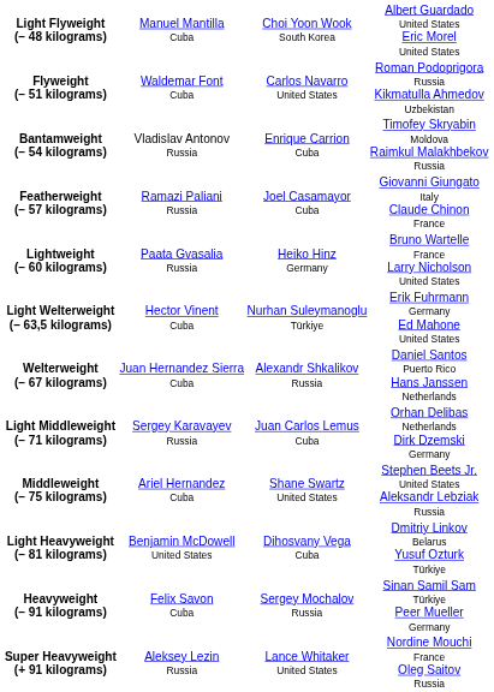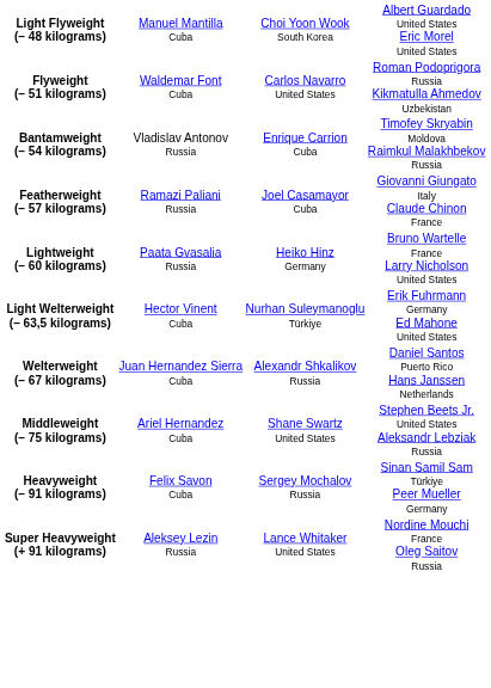 <table>
 <tr align="center">
 <td><strong>Light Flyweight<br>(– 48 kilograms)</strong></td>
 <td> <a href='#'>Manuel Mantilla</a><br><small>Cuba</small></td>
 <td> <a href='#'>Choi Yoon Wook</a><br><small>South Korea</small></td>
 <td> <a href='#'>Albert Guardado</a><br><small>United States</small><br> <a href='#'>Eric Morel</a><br><small>United States</small></td>
 </tr>
 <tr align="center">
 <td><strong>Flyweight<br>(– 51 kilograms)</strong></td>
 <td> <a href='#'>Waldemar Font</a><br><small>Cuba</small></td>
 <td> <a href='#'>Carlos Navarro</a><br><small>United States</small></td>
 <td> <a href='#'>Roman Podoprigora</a><br><small>Russia</small><br> <a href='#'>Kikmatulla Ahmedov</a><br><small>Uzbekistan</small></td>
 </tr>
 <tr align="center">
 <td><strong>Bantamweight<br>(– 54 kilograms)</strong></td>
 <td> Vladislav Antonov<br><small>Russia</small></td>
 <td> <a href='#'>Enrique Carrion</a><br><small>Cuba</small></td>
 <td> <a href='#'>Timofey Skryabin</a><br><small>Moldova</small><br> <a href='#'>Raimkul Malakhbekov</a><br><small>Russia</small></td>
 </tr>
 <tr align="center">
 <td><strong>Featherweight<br>(– 57 kilograms)</strong></td>
 <td> <a href='#'>Ramazi Paliani</a><br><small>Russia</small></td>
 <td> <a href='#'>Joel Casamayor</a><br><small>Cuba</small></td>
 <td> <a href='#'>Giovanni Giungato</a><br><small>Italy</small><br> <a href='#'>Claude Chinon</a><br><small>France</small></td>
 </tr>
 <tr align="center">
 <td><strong>Lightweight<br>(– 60 kilograms)</strong></td>
 <td> <a href='#'>Paata Gvasalia</a><br><small>Russia</small></td>
 <td> <a href='#'>Heiko Hinz</a><br><small>Germany</small></td>
 <td> <a href='#'>Bruno Wartelle</a><br><small>France</small><br> <a href='#'>Larry Nicholson</a><br><small>United States</small></td>
 </tr>
 <tr align="center">
 <td><strong>Light Welterweight<br>(– 63,5 kilograms)</strong></td>
 <td> <a href='#'>Hector Vinent</a><br><small>Cuba</small></td>
 <td> <a href='#'>Nurhan Suleymanoglu</a><br><small>Türkiye</small></td>
 <td> <a href='#'>Erik Fuhrmann</a><br><small>Germany</small><br> <a href='#'>Ed Mahone</a><br><small>United States</small></td>
 </tr>
 <tr align="center">
 <td><strong>Welterweight<br>(– 67 kilograms)</strong></td>
 <td> <a href='#'>Juan Hernandez Sierra</a><br><small>Cuba</small></td>
 <td> <a href='#'>Alexandr Shkalikov</a><br><small>Russia</small></td>
 <td> <a href='#'>Daniel Santos</a><br><small>Puerto Rico</small><br> <a href='#'>Hans Janssen</a><br><small>Netherlands</small></td>
 </tr>
 <tr align="center">
-<td><strong>Light Middleweight<br>(– 71 kilograms)</strong></td>
-<td> <a href='#'>Sergey Karavayev</a><br><small>Russia</small></td>
-<td> <a href='#'>Juan Carlos Lemus</a><br><small>Cuba</small></td>
-<td> <a href='#'>Orhan Delibas</a><br><small>Netherlands</small><br> <a href='#'>Dirk Dzemski</a><br><small>Germany</small></td>
-</tr>
-<tr align="center">
 <td><strong>Middleweight<br>(– 75 kilograms)</strong></td>
 <td> <a href='#'>Ariel Hernandez</a><br><small>Cuba</small></td>
 <td> <a href='#'>Shane Swartz</a><br><small>United States</small></td>
 <td> <a href='#'>Stephen Beets Jr.</a><br><small>United States</small><br> <a href='#'>Aleksandr Lebziak</a><br><small>Russia</small></td>
-</tr>
-<tr align="center">
-<td><strong>Light Heavyweight<br>(– 81 kilograms)</strong></td>
-<td> <a href='#'>Benjamin McDowell</a><br><small>United States</small></td>
-<td> <a href='#'>Dihosvany Vega</a><br><small>Cuba</small></td>
-<td> <a href='#'>Dmitriy Linkov</a><br><small>Belarus</small><br> <a href='#'>Yusuf Ozturk</a><br><small>Türkiye</small></td>
 </tr>
 <tr align="center">
 <td><strong>Heavyweight<br>(– 91 kilograms)</strong></td>
 <td> <a href='#'>Felix Savon</a><br><small>Cuba</small></td>
 <td> <a href='#'>Sergey Mochalov</a><br><small>Russia</small></td>
 <td> <a href='#'>Sinan Samil Sam</a><br><small>Türkiye</small><br> <a href='#'>Peer Mueller</a><br><small>Germany</small></td>
 </tr>
 <tr align="center">
 <td><strong>Super Heavyweight<br>(+ 91 kilograms)</strong></td>
 <td> <a href='#'>Aleksey Lezin</a><br><small>Russia</small></td>
 <td> <a href='#'>Lance Whitaker</a><br><small>United States</small></td>
 <td> <a href='#'>Nordine Mouchi</a><br><small>France</small><br> <a href='#'>Oleg Saitov</a><br><small>Russia</small></td>
 </tr>
 </table>
